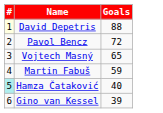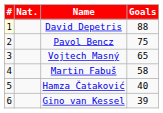 <table class="wikitable" style="text-align:center;">
 <tr>
 <th style="color:white; background:red;">#</th>
+<th style="color:white; background:red;">Nat.</th>
 <th style="color:white; background:red;">Name</th>
 <th style="color:white; background:red;">Goals</th>
 </tr>
 <tr>
 <td style="background: lightyellow;">1</td>
+<td> </td>
 <td><a href='#'>David Depetris</a></td>
 <td>88</td>
 </tr>
 <tr>
 <td>2</td>
+<td></td>
 <td><a href='#'>Pavol Bencz</a></td>
-<td>72</td>
+<td>75</td>
 </tr>
 <tr>
 <td>3</td>
+<td></td>
 <td><a href='#'>Vojtech Masný</a></td>
 <td>65</td>
 </tr>
 <tr>
 <td>4</td>
+<td></td>
 <td><a href='#'>Martin Fabuš</a></td>
-<td>59</td>
+<td>58</td>
 </tr>
 <tr>
-<td style="background: paleturquoise;">5</td>
+<td>5</td>
+<td></td>
 <td><a href='#'>Hamza Čataković</a></td>
 <td>40</td>
 </tr>
 <tr>
 <td>6</td>
+<td></td>
 <td><a href='#'>Gino van Kessel</a></td>
 <td>39</td>
 </tr>
 </table>
